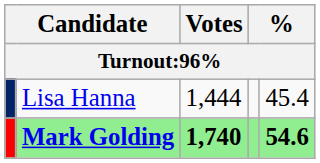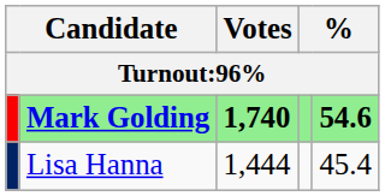 <table class="wikitable plainrowheaders">
 <tr>
 <th colspan="2">Candidate</th>
 <th>Votes</th>
 <th colspan="2">%</th>
 </tr>
 <tr style="font-size:85%">
 <th colspan="5" scope="row" style="text-align:center"><strong>Turnout:</strong>96%</th>
 </tr>
+<tr style="background:lightgreen;">
+<td style="background:#F90001;"></td>
+<td><strong><a href='#'>Mark Golding</a></strong></td>
+<td><strong>1,740</strong></td>
+<td></td>
+<td><strong>54.6</strong></td>
+</tr>
 <tr>
 <td style="background:#002366;"></td>
 <td><a href='#'>Lisa Hanna</a></td>
 <td>1,444</td>
 <td></td>
 <td>45.4</td>
 </tr>
-<tr style="background:lightgreen;">
-<td style="background:#F90001;"></td>
-<td><strong><a href='#'>Mark Golding</a></strong></td>
-<td><strong>1,740</strong></td>
-<td></td>
-<td><strong>54.6</strong></td>
-</tr>
 </table>
